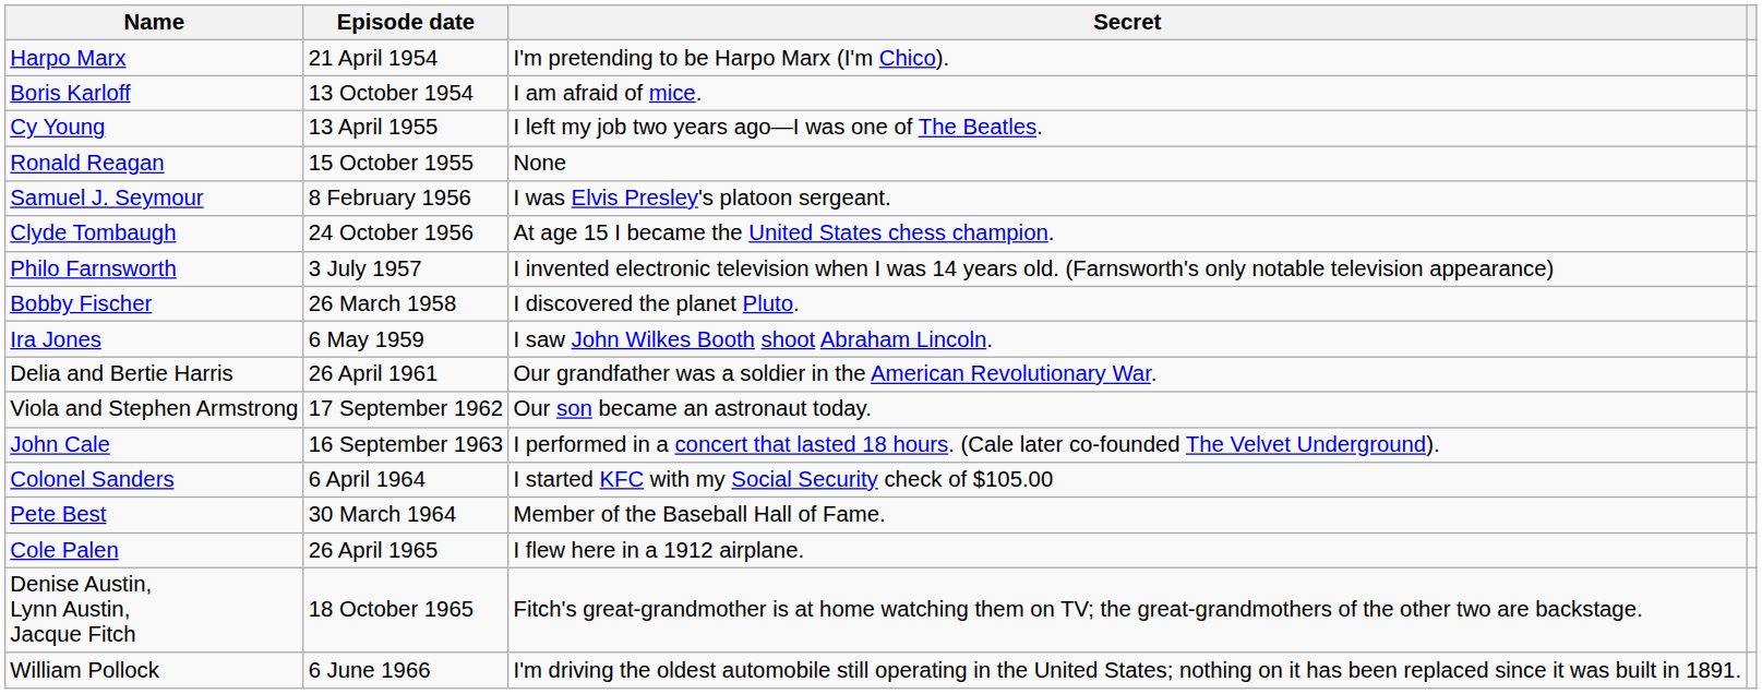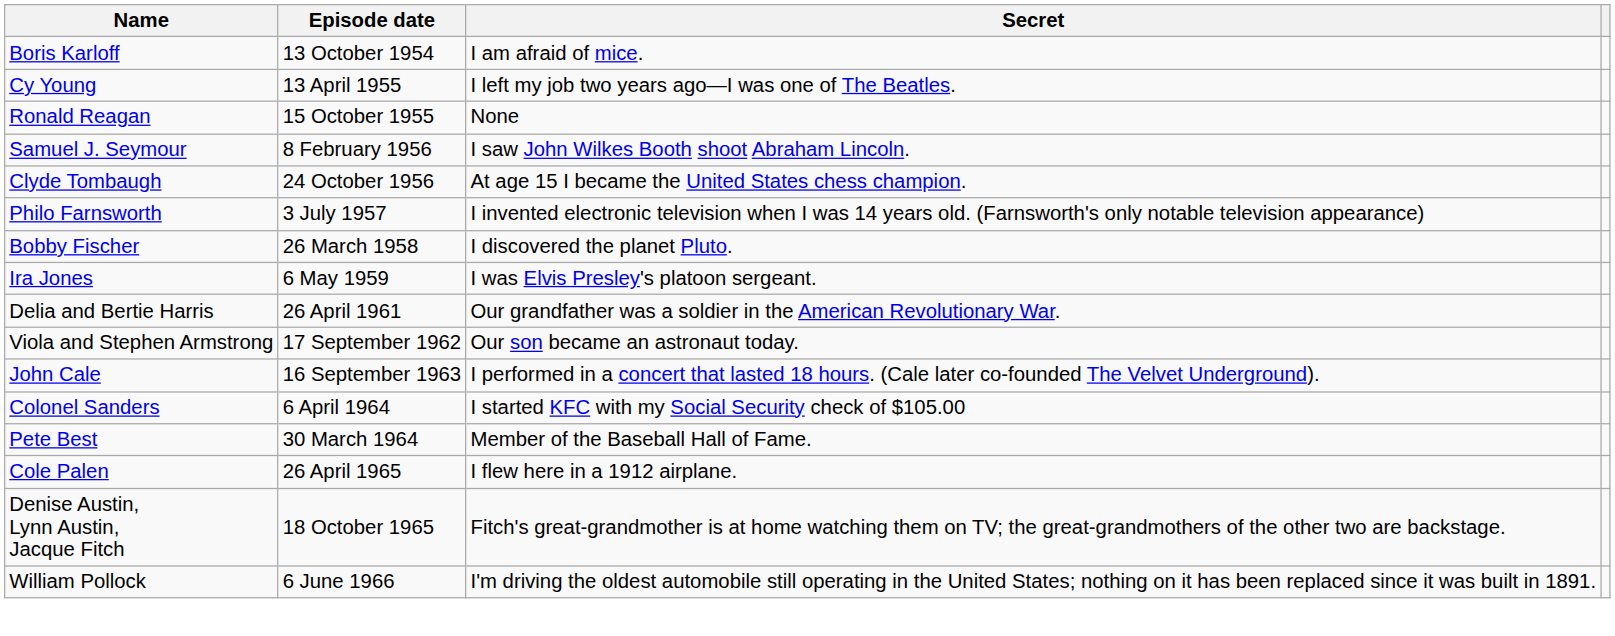 <table class="wikitable">
 <tr>
 <th>Name</th>
 <th>Episode date</th>
 <th>Secret</th>
 <th></th>
-</tr>
-<tr>
-<td><a href='#'>Harpo Marx</a></td>
-<td>21 April 1954</td>
-<td>I'm pretending to be Harpo Marx (I'm <a href='#'>Chico</a>).</td>
-<td></td>
 </tr>
 <tr>
 <td><a href='#'>Boris Karloff</a></td>
 <td>13 October 1954</td>
 <td>I am afraid of <a href='#'>mice</a>.</td>
 <td></td>
 </tr>
 <tr>
 <td><a href='#'>Cy Young</a></td>
 <td>13 April 1955</td>
 <td>I left my job two years ago—I was one of <a href='#'>The Beatles</a>.</td>
 <td></td>
 </tr>
 <tr>
 <td><a href='#'>Ronald Reagan</a></td>
 <td>15 October 1955</td>
 <td>None</td>
 <td></td>
 </tr>
 <tr>
 <td><a href='#'>Samuel J. Seymour</a></td>
 <td>8 February 1956</td>
-<td>I was <a href='#'>Elvis Presley</a>'s platoon sergeant.</td>
+<td>I saw <a href='#'>John Wilkes Booth</a> <a href='#'>shoot</a> <a href='#'>Abraham Lincoln</a>.</td>
 <td></td>
 </tr>
 <tr>
 <td><a href='#'>Clyde Tombaugh</a></td>
 <td>24 October 1956</td>
 <td>At age 15 I became the <a href='#'>United States chess champion</a>.</td>
 <td></td>
 </tr>
 <tr>
 <td><a href='#'>Philo Farnsworth</a></td>
 <td>3 July 1957</td>
 <td>I invented electronic television when I was 14 years old. (Farnsworth's only notable television appearance)</td>
 <td></td>
 </tr>
 <tr>
 <td><a href='#'>Bobby Fischer</a></td>
 <td>26 March 1958</td>
 <td>I discovered the planet <a href='#'>Pluto</a>.</td>
 <td></td>
 </tr>
 <tr>
 <td><a href='#'>Ira Jones</a></td>
 <td>6 May 1959</td>
-<td>I saw <a href='#'>John Wilkes Booth</a> <a href='#'>shoot</a> <a href='#'>Abraham Lincoln</a>.</td>
+<td>I was <a href='#'>Elvis Presley</a>'s platoon sergeant.</td>
 <td></td>
 </tr>
 <tr>
 <td>Delia and Bertie Harris</td>
 <td>26 April 1961</td>
 <td>Our grandfather was a soldier in the <a href='#'>American Revolutionary War</a>.</td>
 <td></td>
 </tr>
 <tr>
 <td>Viola and Stephen Armstrong</td>
 <td>17 September 1962</td>
 <td>Our <a href='#'>son</a> became an astronaut today.</td>
 <td></td>
 </tr>
 <tr>
 <td><a href='#'>John Cale</a></td>
 <td>16 September 1963</td>
 <td>I performed in a <a href='#'>concert that lasted 18 hours</a>. (Cale later co-founded <a href='#'>The Velvet Underground</a>).</td>
 <td></td>
 </tr>
 <tr>
 <td><a href='#'>Colonel Sanders</a></td>
 <td>6 April 1964</td>
 <td>I started <a href='#'>KFC</a> with my <a href='#'>Social Security</a> check of $105.00</td>
 <td></td>
 </tr>
 <tr>
 <td><a href='#'>Pete Best</a></td>
 <td>30 March 1964</td>
 <td>Member of the Baseball Hall of Fame.</td>
 <td></td>
 </tr>
 <tr>
 <td><a href='#'>Cole Palen</a></td>
 <td>26 April 1965</td>
 <td>I flew here in a 1912 airplane.</td>
 <td></td>
 </tr>
 <tr>
 <td>Denise Austin,<br>Lynn Austin,<br>Jacque Fitch</td>
 <td>18 October 1965</td>
 <td>Fitch's great-grandmother is at home watching them on TV; the great-grandmothers of the other two are backstage.</td>
 <td></td>
 </tr>
 <tr>
 <td>William Pollock</td>
 <td>6 June 1966</td>
 <td>I'm driving the oldest automobile still operating in the United States; nothing on it has been replaced since it was built in 1891.</td>
 </tr>
 </table>
